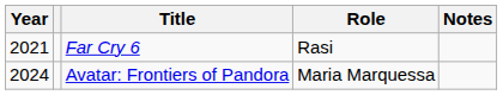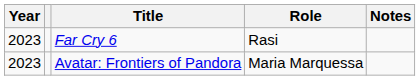 <table class="wikitable">
 <tr>
 <th>Year</th>
 <th></th>
 <th>Title</th>
 <th>Role</th>
 <th>Notes</th>
 </tr>
 <tr>
-<td>2021</td>
+<td>2023</td>
 <td></td>
 <td><em><a href='#'>Far Cry 6</a></em></td>
 <td>Rasi</td>
 <td></td>
 </tr>
 <tr>
-<td>2024</td>
+<td>2023</td>
 <td></td>
 <td><a href='#'>Avatar: Frontiers of Pandora</a></td>
 <td>Maria Marquessa</td>
 <td></td>
 </tr>
 </table>
